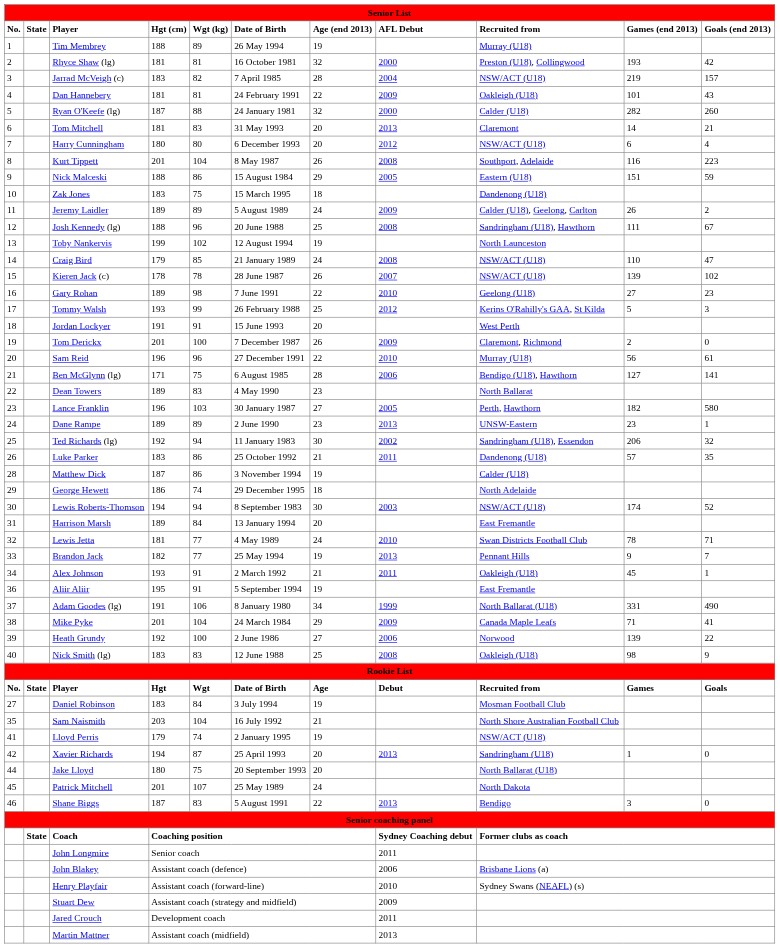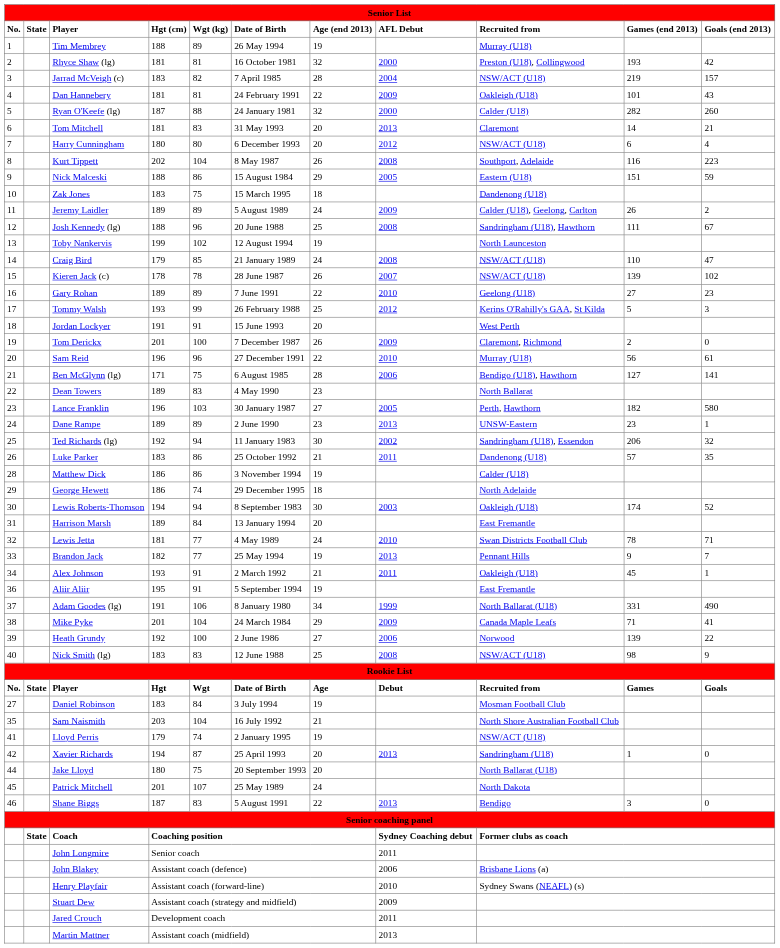 <table border="1" cellpadding="4" cellspacing="0"  style="text-align:left; font-size:95%; border-collapse:collapse; width:100%;">
 <tr style="background:#FF0000; text-align:center;">
 <th colspan="11"><span>Senior List</span></th>
 </tr>
 <tr>
 <th>No.</th>
 <th>State</th>
 <th>Player</th>
 <th>Hgt (cm)</th>
 <th>Wgt (kg)</th>
 <th>Date of Birth</th>
 <th>Age (end 2013)</th>
 <th>AFL Debut</th>
 <th>Recruited from</th>
 <th>Games (end 2013)</th>
 <th>Goals (end 2013)</th>
 </tr>
 <tr>
 <td>1</td>
 <td></td>
 <td><a href='#'>Tim Membrey</a></td>
 <td>188</td>
 <td>89</td>
 <td>26 May 1994</td>
 <td>19</td>
 <td></td>
 <td><a href='#'>Murray (U18)</a></td>
 <td></td>
 <td></td>
 </tr>
 <tr>
 <td>2</td>
 <td></td>
 <td><a href='#'>Rhyce Shaw</a> (lg)</td>
 <td>181</td>
 <td>81</td>
 <td>16 October 1981</td>
 <td>32</td>
 <td><a href='#'>2000</a></td>
 <td><a href='#'>Preston (U18)</a>, <a href='#'>Collingwood</a></td>
 <td>193</td>
 <td>42</td>
 </tr>
 <tr>
 <td>3</td>
 <td></td>
 <td><a href='#'>Jarrad McVeigh</a> (c)</td>
 <td>183</td>
 <td>82</td>
 <td>7 April 1985</td>
 <td>28</td>
 <td><a href='#'>2004</a></td>
 <td><a href='#'>NSW/ACT (U18)</a></td>
 <td>219</td>
 <td>157</td>
 </tr>
 <tr>
 <td>4</td>
 <td></td>
 <td><a href='#'>Dan Hannebery</a></td>
 <td>181</td>
 <td>81</td>
 <td>24 February 1991</td>
 <td>22</td>
 <td><a href='#'>2009</a></td>
 <td><a href='#'>Oakleigh (U18)</a></td>
 <td>101</td>
 <td>43</td>
 </tr>
 <tr>
 <td>5</td>
 <td></td>
 <td><a href='#'>Ryan O'Keefe</a> (lg)</td>
 <td>187</td>
 <td>88</td>
 <td>24 January 1981</td>
 <td>32</td>
 <td><a href='#'>2000</a></td>
 <td><a href='#'>Calder (U18)</a></td>
 <td>282</td>
 <td>260</td>
 </tr>
 <tr>
 <td>6</td>
 <td></td>
 <td><a href='#'>Tom Mitchell</a></td>
 <td>181</td>
 <td>83</td>
 <td>31 May 1993</td>
 <td>20</td>
 <td><a href='#'>2013</a></td>
 <td><a href='#'>Claremont</a></td>
 <td>14</td>
 <td>21</td>
 </tr>
 <tr>
 <td>7</td>
 <td></td>
 <td><a href='#'>Harry Cunningham</a></td>
 <td>180</td>
 <td>80</td>
 <td>6 December 1993</td>
 <td>20</td>
 <td><a href='#'>2012</a></td>
 <td><a href='#'>NSW/ACT (U18)</a></td>
 <td>6</td>
 <td>4</td>
 </tr>
 <tr>
 <td>8</td>
 <td></td>
 <td><a href='#'>Kurt Tippett</a></td>
-<td>201</td>
+<td>202</td>
 <td>104</td>
 <td>8 May 1987</td>
 <td>26</td>
 <td><a href='#'>2008</a></td>
 <td><a href='#'>Southport</a>, <a href='#'>Adelaide</a></td>
 <td>116</td>
 <td>223</td>
 </tr>
 <tr>
 <td>9</td>
 <td></td>
 <td><a href='#'>Nick Malceski</a></td>
 <td>188</td>
 <td>86</td>
 <td>15 August 1984</td>
 <td>29</td>
 <td><a href='#'>2005</a></td>
 <td><a href='#'>Eastern (U18)</a></td>
 <td>151</td>
 <td>59</td>
 </tr>
 <tr>
 <td>10</td>
 <td></td>
 <td><a href='#'>Zak Jones</a></td>
 <td>183</td>
 <td>75</td>
 <td>15 March 1995</td>
 <td>18</td>
 <td></td>
 <td><a href='#'>Dandenong (U18)</a></td>
 <td></td>
 <td></td>
 </tr>
 <tr>
 <td>11</td>
 <td></td>
 <td><a href='#'>Jeremy Laidler</a></td>
 <td>189</td>
 <td>89</td>
 <td>5 August 1989</td>
 <td>24</td>
 <td><a href='#'>2009</a></td>
 <td><a href='#'>Calder (U18)</a>, <a href='#'>Geelong</a>, <a href='#'>Carlton</a></td>
 <td>26</td>
 <td>2</td>
 </tr>
 <tr>
 <td>12</td>
 <td></td>
 <td><a href='#'>Josh Kennedy</a> (lg)</td>
 <td>188</td>
 <td>96</td>
 <td>20 June 1988</td>
 <td>25</td>
 <td><a href='#'>2008</a></td>
 <td><a href='#'>Sandringham (U18)</a>, <a href='#'>Hawthorn</a></td>
 <td>111</td>
 <td>67</td>
 </tr>
 <tr>
 <td>13</td>
 <td></td>
 <td><a href='#'>Toby Nankervis</a></td>
 <td>199</td>
 <td>102</td>
 <td>12 August 1994</td>
 <td>19</td>
 <td></td>
 <td><a href='#'>North Launceston</a></td>
 <td></td>
 <td></td>
 </tr>
 <tr>
 <td>14</td>
 <td></td>
 <td><a href='#'>Craig Bird</a></td>
 <td>179</td>
 <td>85</td>
 <td>21 January 1989</td>
 <td>24</td>
 <td><a href='#'>2008</a></td>
 <td><a href='#'>NSW/ACT (U18)</a></td>
 <td>110</td>
 <td>47</td>
 </tr>
 <tr>
 <td>15</td>
 <td></td>
 <td><a href='#'>Kieren Jack</a> (c)</td>
 <td>178</td>
 <td>78</td>
 <td>28 June 1987</td>
 <td>26</td>
 <td><a href='#'>2007</a></td>
 <td><a href='#'>NSW/ACT (U18)</a></td>
 <td>139</td>
 <td>102</td>
 </tr>
 <tr>
 <td>16</td>
 <td></td>
 <td><a href='#'>Gary Rohan</a></td>
 <td>189</td>
-<td>98</td>
+<td>89</td>
 <td>7 June 1991</td>
 <td>22</td>
 <td><a href='#'>2010</a></td>
 <td><a href='#'>Geelong (U18)</a></td>
 <td>27</td>
 <td>23</td>
 </tr>
 <tr>
 <td>17</td>
 <td></td>
 <td><a href='#'>Tommy Walsh</a></td>
 <td>193</td>
 <td>99</td>
 <td>26 February 1988</td>
 <td>25</td>
 <td><a href='#'>2012</a></td>
 <td><a href='#'>Kerins O'Rahilly's GAA</a>, <a href='#'>St Kilda</a></td>
 <td>5</td>
 <td>3</td>
 </tr>
 <tr>
 <td>18</td>
 <td></td>
 <td><a href='#'>Jordan Lockyer</a></td>
 <td>191</td>
 <td>91</td>
 <td>15 June 1993</td>
 <td>20</td>
 <td></td>
 <td><a href='#'>West Perth</a></td>
 <td></td>
 <td></td>
 </tr>
 <tr>
 <td>19</td>
 <td></td>
 <td><a href='#'>Tom Derickx</a></td>
 <td>201</td>
 <td>100</td>
 <td>7 December 1987</td>
 <td>26</td>
 <td><a href='#'>2009</a></td>
 <td><a href='#'>Claremont</a>, <a href='#'>Richmond</a></td>
 <td>2</td>
 <td>0</td>
 </tr>
 <tr>
 <td>20</td>
 <td></td>
 <td><a href='#'>Sam Reid</a></td>
 <td>196</td>
 <td>96</td>
 <td>27 December 1991</td>
 <td>22</td>
 <td><a href='#'>2010</a></td>
 <td><a href='#'>Murray (U18)</a></td>
 <td>56</td>
 <td>61</td>
 </tr>
 <tr>
 <td>21</td>
 <td></td>
 <td><a href='#'>Ben McGlynn</a> (lg)</td>
 <td>171</td>
 <td>75</td>
 <td>6 August 1985</td>
 <td>28</td>
 <td><a href='#'>2006</a></td>
 <td><a href='#'>Bendigo (U18)</a>, <a href='#'>Hawthorn</a></td>
 <td>127</td>
 <td>141</td>
 </tr>
 <tr>
 <td>22</td>
 <td></td>
 <td><a href='#'>Dean Towers</a></td>
 <td>189</td>
 <td>83</td>
 <td>4 May 1990</td>
 <td>23</td>
 <td></td>
 <td><a href='#'>North Ballarat</a></td>
 <td></td>
 <td></td>
 </tr>
 <tr>
 <td>23</td>
 <td></td>
 <td><a href='#'>Lance Franklin</a></td>
 <td>196</td>
 <td>103</td>
 <td>30 January 1987</td>
 <td>27</td>
 <td><a href='#'>2005</a></td>
 <td><a href='#'>Perth</a>, <a href='#'>Hawthorn</a></td>
 <td>182</td>
 <td>580</td>
 </tr>
 <tr>
 <td>24</td>
 <td></td>
 <td><a href='#'>Dane Rampe</a></td>
 <td>189</td>
 <td>89</td>
 <td>2 June 1990</td>
 <td>23</td>
 <td><a href='#'>2013</a></td>
 <td><a href='#'>UNSW-Eastern</a></td>
 <td>23</td>
 <td>1</td>
 </tr>
 <tr>
 <td>25</td>
 <td></td>
 <td><a href='#'>Ted Richards</a> (lg)</td>
 <td>192</td>
 <td>94</td>
 <td>11 January 1983</td>
 <td>30</td>
 <td><a href='#'>2002</a></td>
 <td><a href='#'>Sandringham (U18)</a>, <a href='#'>Essendon</a></td>
 <td>206</td>
 <td>32</td>
 </tr>
 <tr>
 <td>26</td>
 <td></td>
 <td><a href='#'>Luke Parker</a></td>
 <td>183</td>
 <td>86</td>
 <td>25 October 1992</td>
 <td>21</td>
 <td><a href='#'>2011</a></td>
 <td><a href='#'>Dandenong (U18)</a></td>
 <td>57</td>
 <td>35</td>
 </tr>
 <tr>
 <td>28</td>
 <td></td>
 <td><a href='#'>Matthew Dick</a></td>
-<td>187</td>
+<td>186</td>
 <td>86</td>
 <td>3 November 1994</td>
 <td>19</td>
 <td></td>
 <td><a href='#'>Calder (U18)</a></td>
 <td></td>
 <td></td>
 </tr>
 <tr>
 <td>29</td>
 <td></td>
 <td><a href='#'>George Hewett</a></td>
 <td>186</td>
 <td>74</td>
 <td>29 December 1995</td>
 <td>18</td>
 <td></td>
 <td><a href='#'>North Adelaide</a></td>
 <td></td>
 <td></td>
 </tr>
 <tr>
 <td>30</td>
 <td></td>
 <td><a href='#'>Lewis Roberts-Thomson</a></td>
 <td>194</td>
 <td>94</td>
 <td>8 September 1983</td>
 <td>30</td>
 <td><a href='#'>2003</a></td>
-<td><a href='#'>NSW/ACT (U18)</a></td>
+<td><a href='#'>Oakleigh (U18)</a></td>
 <td>174</td>
 <td>52</td>
 </tr>
 <tr>
 <td>31</td>
 <td></td>
 <td><a href='#'>Harrison Marsh</a></td>
 <td>189</td>
 <td>84</td>
 <td>13 January 1994</td>
 <td>20</td>
 <td></td>
 <td><a href='#'>East Fremantle</a></td>
 <td></td>
 <td></td>
 </tr>
 <tr>
 <td>32</td>
 <td></td>
 <td><a href='#'>Lewis Jetta</a></td>
 <td>181</td>
 <td>77</td>
 <td>4 May 1989</td>
 <td>24</td>
 <td><a href='#'>2010</a></td>
 <td><a href='#'>Swan Districts Football Club</a></td>
 <td>78</td>
 <td>71</td>
 </tr>
 <tr>
 <td>33</td>
 <td></td>
 <td><a href='#'>Brandon Jack</a></td>
 <td>182</td>
 <td>77</td>
 <td>25 May 1994</td>
 <td>19</td>
 <td><a href='#'>2013</a></td>
 <td><a href='#'>Pennant Hills</a></td>
 <td>9</td>
 <td>7</td>
 </tr>
 <tr>
 <td>34</td>
 <td></td>
 <td><a href='#'>Alex Johnson</a></td>
 <td>193</td>
 <td>91</td>
 <td>2 March 1992</td>
 <td>21</td>
 <td><a href='#'>2011</a></td>
 <td><a href='#'>Oakleigh (U18)</a></td>
 <td>45</td>
 <td>1</td>
 </tr>
 <tr>
 <td>36</td>
 <td></td>
 <td><a href='#'>Aliir Aliir</a></td>
 <td>195</td>
 <td>91</td>
 <td>5 September 1994</td>
 <td>19</td>
 <td></td>
 <td><a href='#'>East Fremantle</a></td>
 <td></td>
 <td></td>
 </tr>
 <tr>
 <td>37</td>
 <td></td>
 <td><a href='#'>Adam Goodes</a> (lg)</td>
 <td>191</td>
 <td>106</td>
 <td>8 January 1980</td>
 <td>34</td>
 <td><a href='#'>1999</a></td>
 <td><a href='#'>North Ballarat (U18)</a></td>
 <td>331</td>
 <td>490</td>
 </tr>
 <tr>
 <td>38</td>
 <td></td>
 <td><a href='#'>Mike Pyke</a></td>
 <td>201</td>
 <td>104</td>
 <td>24 March 1984</td>
 <td>29</td>
 <td><a href='#'>2009</a></td>
 <td><a href='#'>Canada Maple Leafs</a></td>
 <td>71</td>
 <td>41</td>
 </tr>
 <tr>
 <td>39</td>
 <td></td>
 <td><a href='#'>Heath Grundy</a></td>
 <td>192</td>
 <td>100</td>
 <td>2 June 1986</td>
 <td>27</td>
 <td><a href='#'>2006</a></td>
 <td><a href='#'>Norwood</a></td>
 <td>139</td>
 <td>22</td>
 </tr>
 <tr>
 <td>40</td>
 <td></td>
 <td><a href='#'>Nick Smith</a> (lg)</td>
 <td>183</td>
 <td>83</td>
 <td>12 June 1988</td>
 <td>25</td>
 <td><a href='#'>2008</a></td>
-<td><a href='#'>Oakleigh (U18)</a></td>
+<td><a href='#'>NSW/ACT (U18)</a></td>
 <td>98</td>
 <td>9</td>
 </tr>
 <tr>
 <th colspan="11" style="background:#FF0000; text-align:center;"><span>Rookie List</span></th>
 </tr>
 <tr>
 <th>No.</th>
 <th>State</th>
 <th>Player</th>
 <th>Hgt</th>
 <th>Wgt</th>
 <th>Date of Birth</th>
 <th>Age</th>
 <th>Debut</th>
 <th>Recruited from</th>
 <th>Games</th>
 <th>Goals</th>
 </tr>
 <tr>
 <td>27</td>
 <td></td>
 <td><a href='#'>Daniel Robinson</a></td>
 <td>183</td>
 <td>84</td>
 <td>3 July 1994</td>
 <td>19</td>
 <td></td>
 <td><a href='#'>Mosman Football Club</a></td>
 <td></td>
 <td></td>
 </tr>
 <tr>
 <td>35</td>
 <td></td>
 <td><a href='#'>Sam Naismith</a></td>
 <td>203</td>
 <td>104</td>
 <td>16 July 1992</td>
 <td>21</td>
 <td></td>
 <td><a href='#'>North Shore Australian Football Club</a></td>
 <td></td>
 <td></td>
 </tr>
 <tr>
 <td>41</td>
 <td></td>
 <td><a href='#'>Lloyd Perris</a></td>
 <td>179</td>
 <td>74</td>
 <td>2 January 1995</td>
 <td>19</td>
 <td></td>
 <td><a href='#'>NSW/ACT (U18)</a></td>
 <td></td>
 <td></td>
 </tr>
 <tr>
 <td>42</td>
 <td></td>
 <td><a href='#'>Xavier Richards</a></td>
 <td>194</td>
 <td>87</td>
 <td>25 April 1993</td>
 <td>20</td>
 <td><a href='#'>2013</a></td>
 <td><a href='#'>Sandringham (U18)</a></td>
 <td>1</td>
 <td>0</td>
 </tr>
 <tr>
 <td>44</td>
 <td></td>
 <td><a href='#'>Jake Lloyd</a></td>
 <td>180</td>
 <td>75</td>
 <td>20 September 1993</td>
 <td>20</td>
 <td></td>
 <td><a href='#'>North Ballarat (U18)</a></td>
 <td></td>
 <td></td>
 </tr>
 <tr>
 <td>45</td>
 <td></td>
 <td><a href='#'>Patrick Mitchell</a></td>
 <td>201</td>
 <td>107</td>
 <td>25 May 1989</td>
 <td>24</td>
 <td></td>
 <td><a href='#'>North Dakota</a></td>
 <td></td>
 <td></td>
 </tr>
 <tr>
 <td>46</td>
 <td></td>
 <td><a href='#'>Shane Biggs</a></td>
 <td>187</td>
 <td>83</td>
 <td>5 August 1991</td>
 <td>22</td>
 <td><a href='#'>2013</a></td>
 <td><a href='#'>Bendigo</a></td>
 <td>3</td>
 <td>0</td>
 </tr>
 <tr>
 <th colspan="11" style="background:#FF0000; text-align:center;"><span>Senior coaching panel</span></th>
 </tr>
 <tr>
 <th></th>
 <th>State</th>
 <th>Coach</th>
 <th colspan="4">Coaching position</th>
 <th>Sydney Coaching debut</th>
 <th colspan="3">Former clubs as coach</th>
 </tr>
 <tr>
 <td></td>
 <td></td>
 <td><a href='#'>John Longmire</a></td>
 <td colspan="4">Senior coach</td>
 <td>2011</td>
 <td colspan="3"></td>
 </tr>
 <tr>
 <td></td>
 <td></td>
 <td><a href='#'>John Blakey</a></td>
 <td colspan="4">Assistant coach (defence)</td>
 <td>2006</td>
 <td colspan="3"><a href='#'>Brisbane Lions</a> (a)</td>
 </tr>
 <tr>
 <td></td>
 <td></td>
 <td><a href='#'>Henry Playfair</a></td>
 <td colspan="4">Assistant coach (forward-line)</td>
 <td>2010</td>
 <td colspan="3">Sydney Swans (<a href='#'>NEAFL</a>) (s)</td>
 </tr>
 <tr>
 <td></td>
 <td></td>
 <td><a href='#'>Stuart Dew</a></td>
 <td colspan="4">Assistant coach (strategy and midfield)</td>
 <td>2009</td>
 <td colspan="3"></td>
 </tr>
 <tr>
 <td></td>
 <td></td>
 <td><a href='#'>Jared Crouch</a></td>
 <td colspan="4">Development coach</td>
 <td>2011</td>
 <td colspan="3"></td>
 </tr>
 <tr>
 <td></td>
 <td></td>
 <td><a href='#'>Martin Mattner</a></td>
 <td colspan="4">Assistant coach (midfield)</td>
 <td>2013</td>
 <td colspan="3"></td>
 </tr>
 </table>
